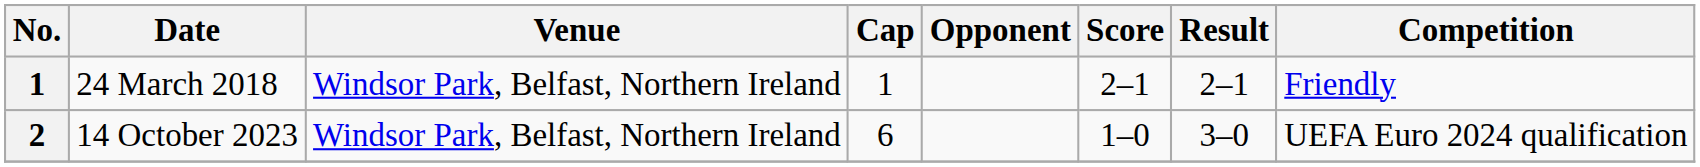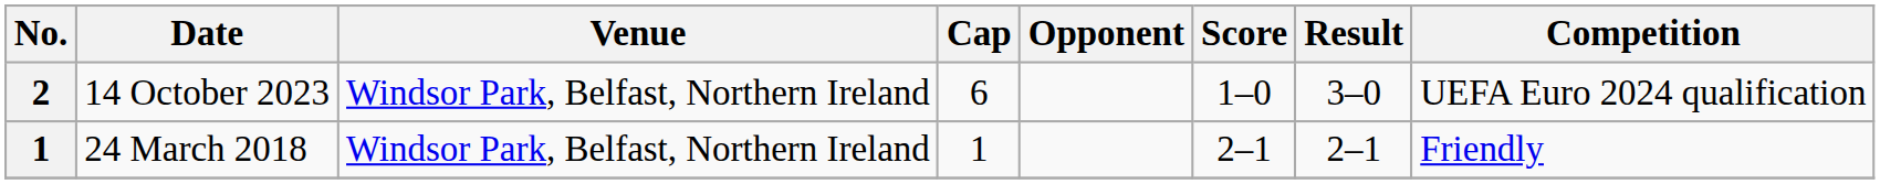 <table class="wikitable plainrowheaders sortable">
 <tr>
 <th scope=col>No.</th>
 <th scope=col data-sort-type=date>Date</th>
 <th scope=col>Venue</th>
 <th scope=col>Cap</th>
 <th scope=col>Opponent</th>
 <th scope=col>Score</th>
 <th scope=col>Result</th>
 <th scope=col>Competition</th>
 </tr>
 <tr>
+<th scope=row>2</th>
+<td>14 October 2023</td>
+<td><a href='#'>Windsor Park</a>, Belfast, Northern Ireland</td>
+<td align=center>6</td>
+<td></td>
+<td align=center>1–0</td>
+<td align=center>3–0</td>
+<td>UEFA Euro 2024 qualification</td>
+</tr>
+<tr>
 <th scope=row>1</th>
 <td>24 March 2018</td>
 <td><a href='#'>Windsor Park</a>, Belfast, Northern Ireland</td>
 <td align=center>1</td>
 <td></td>
 <td align=center>2–1</td>
 <td align=center>2–1</td>
 <td><a href='#'>Friendly</a></td>
 </tr>
 <tr>
-<th scope=row>2</th>
-<td>14 October 2023</td>
-<td><a href='#'>Windsor Park</a>, Belfast, Northern Ireland</td>
-<td align=center>6</td>
-<td></td>
-<td align=center>1–0</td>
-<td align=center>3–0</td>
-<td>UEFA Euro 2024 qualification</td>
-</tr>
-<tr>
 </tr>
 </table>
